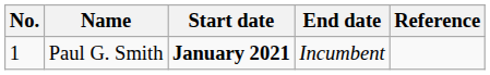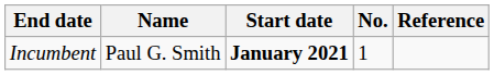 <table class="wikitable">
 <tr>
-<th>No.</th>
+<th>End date</th>
 <th>Name</th>
 <th>Start date</th>
-<th>End date</th>
+<th>No.</th>
 <th>Reference</th>
 </tr>
 <tr>
-<td>1</td>
+<td><em>Incumbent</em></td>
 <td>Paul G. Smith</td>
 <td><strong>January 2021</strong></td>
-<td><em>Incumbent</em></td>
+<td>1</td>
 <td></td>
 </tr>
 </table>
